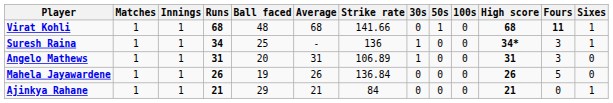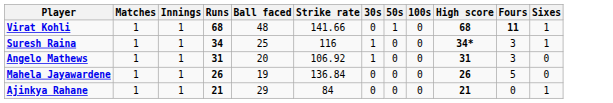 <table class="wikitable" style="text-align:center">
 <tr>
 <th scope="col">Player</th>
 <th scope="col">Matches</th>
 <th scope="col">Innings</th>
 <th scope="col">Runs</th>
 <th scope="col">Ball faced</th>
-<th scope="col">Average</th>
 <th scope="col">Strike rate</th>
 <th scope="col">30s</th>
 <th scope="col">50s</th>
 <th scope="col">100s</th>
 <th scope="col">High score</th>
 <th scope="col">Fours</th>
 <th scope="col">Sixes</th>
 </tr>
 <tr>
 <td align="left"><strong> <a href='#'>Virat Kohli</a></strong></td>
 <td>1</td>
 <td>1</td>
 <td><strong>68</strong></td>
 <td>48</td>
-<td>68</td>
 <td>141.66</td>
 <td>0</td>
 <td>1</td>
 <td>0</td>
 <td><strong>68</strong></td>
 <td><strong>11</strong></td>
 <td>1</td>
 </tr>
 <tr>
 <td align="left"><strong> <a href='#'>Suresh Raina</a></strong></td>
 <td>1</td>
 <td>1</td>
 <td><strong>34</strong></td>
 <td>25</td>
-<td>-</td>
-<td>136</td>
+<td>116</td>
 <td>1</td>
 <td>0</td>
 <td>0</td>
 <td><strong>34*</strong></td>
 <td>3</td>
 <td>1</td>
 </tr>
 <tr>
 <td align="left"><strong> <a href='#'>Angelo Mathews</a></strong></td>
 <td>1</td>
 <td>1</td>
 <td><strong>31</strong></td>
 <td>20</td>
-<td>31</td>
-<td>106.89</td>
+<td>106.92</td>
 <td>1</td>
 <td>0</td>
 <td>0</td>
 <td><strong>31</strong></td>
 <td>3</td>
 <td>0</td>
 </tr>
 <tr>
 <td align="left"><strong> <a href='#'>Mahela Jayawardene</a></strong></td>
 <td>1</td>
 <td>1</td>
 <td><strong>26</strong></td>
 <td>19</td>
-<td>26</td>
 <td>136.84</td>
 <td>0</td>
 <td>0</td>
 <td>0</td>
 <td><strong>26</strong></td>
 <td>5</td>
 <td>0</td>
 </tr>
 <tr>
 <td align="left"><strong> <a href='#'>Ajinkya Rahane</a></strong></td>
 <td>1</td>
 <td>1</td>
 <td><strong>21</strong></td>
 <td>29</td>
-<td>21</td>
 <td>84</td>
 <td>0</td>
 <td>0</td>
 <td>0</td>
 <td><strong>21</strong></td>
 <td>0</td>
 <td>1</td>
 </tr>
 </table>
